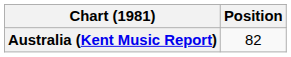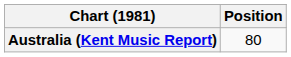 <table class="wikitable sortable plainrowheaders" style="text-align:center">
 <tr>
 <th>Chart (1981)</th>
 <th>Position</th>
 </tr>
 <tr>
 <th scope="row">Australia (<a href='#'>Kent Music Report</a>)</th>
-<td>82</td>
+<td>80</td>
 </tr>
 </table>
